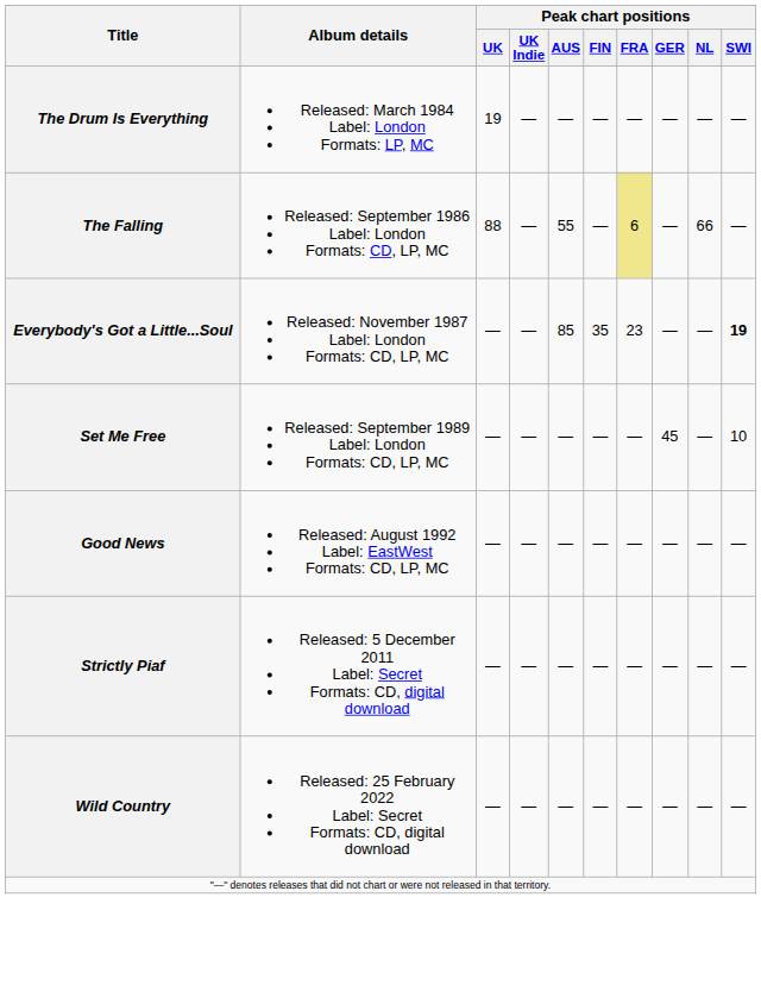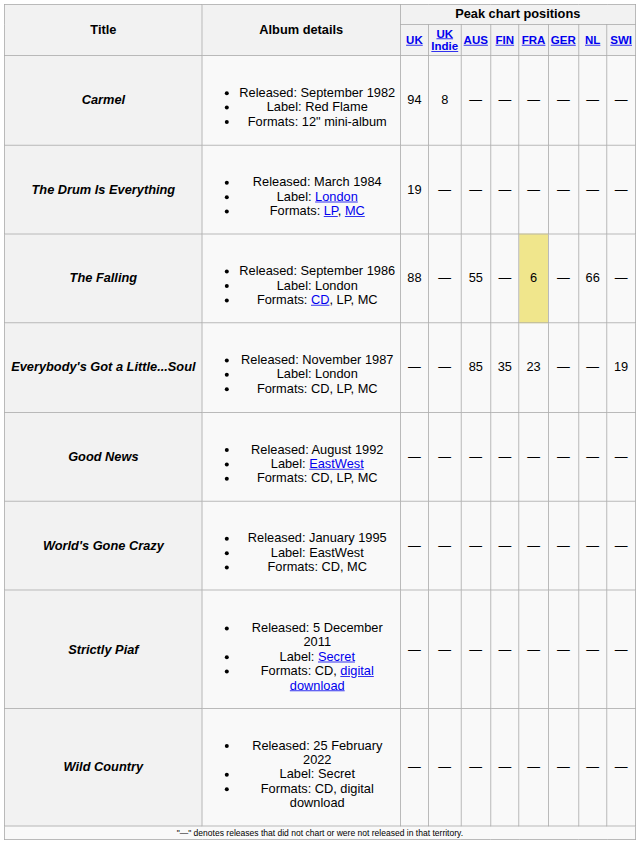 <table class="wikitable plainrowheaders" style="text-align:center;">
 <tr>
 <th rowspan="2" scope="col" style="width:15em;">Title</th>
 <th rowspan="2" scope="col" style="width:15em;">Album details</th>
 <th colspan="8">Peak chart positions</th>
 </tr>
 <tr>
 <th scope="col" style="width:2em;font-size:90%;"><a href='#'>UK</a><br></th>
 <th scope="col" style="width:2em;font-size:90%;"><a href='#'>UK Indie</a><br></th>
 <th scope="col" style="width:2em;font-size:90%;"><a href='#'>AUS</a><br></th>
 <th scope="col" style="width:2em;font-size:90%;"><a href='#'>FIN</a><br></th>
 <th scope="col" style="width:2em;font-size:90%;"><a href='#'>FRA</a><br></th>
 <th scope="col" style="width:2em;font-size:90%;"><a href='#'>GER</a><br></th>
 <th scope="col" style="width:2em;font-size:90%;"><a href='#'>NL</a><br></th>
 <th scope="col" style="width:2em;font-size:90%;"><a href='#'>SWI</a><br></th>
+</tr>
+<tr>
+<th scope="row"><em>Carmel</em></th>
+<td><br><ul><li>Released: September 1982</li><li>Label: Red Flame</li><li>Formats: 12" mini-album</li></ul></td>
+<td>94</td>
+<td>8</td>
+<td>—</td>
+<td>—</td>
+<td>—</td>
+<td>—</td>
+<td>—</td>
+<td>—</td>
 </tr>
 <tr>
 <th scope="row"><em>The Drum Is Everything</em></th>
 <td><br><ul><li>Released: March 1984</li><li>Label: <a href='#'>London</a></li><li>Formats: <a href='#'>LP</a>, <a href='#'>MC</a></li></ul></td>
 <td>19</td>
 <td>—</td>
 <td>—</td>
 <td>—</td>
 <td>—</td>
 <td>—</td>
 <td>—</td>
 <td>—</td>
 </tr>
 <tr>
 <th scope="row"><em>The Falling</em></th>
 <td><br><ul><li>Released: September 1986</li><li>Label: London</li><li>Formats: <a href='#'>CD</a>, LP, MC</li></ul></td>
 <td>88</td>
 <td>—</td>
 <td>55</td>
 <td>—</td>
 <td style="background: khaki;">6</td>
 <td>—</td>
 <td>66</td>
 <td>—</td>
 </tr>
 <tr>
 <th scope="row"><em>Everybody's Got a Little...Soul</em></th>
 <td><br><ul><li>Released: November 1987</li><li>Label: London</li><li>Formats: CD, LP, MC</li></ul></td>
 <td>—</td>
 <td>—</td>
 <td>85</td>
 <td>35</td>
 <td>23</td>
 <td>—</td>
 <td>—</td>
-<td><strong>19</strong></td>
+<td>19</td>
 </tr>
 <tr>
-<th scope="row"><em>Set Me Free</em></th>
-<td><br><ul><li>Released: September 1989</li><li>Label: London</li><li>Formats: CD, LP, MC</li></ul></td>
+<th scope="row"><em>Good News</em></th>
+<td><br><ul><li>Released: August 1992</li><li>Label: <a href='#'>EastWest</a></li><li>Formats: CD, LP, MC</li></ul></td>
 <td>—</td>
 <td>—</td>
 <td>—</td>
 <td>—</td>
 <td>—</td>
-<td>45</td>
 <td>—</td>
-<td>10</td>
+<td>—</td>
+<td>—</td>
 </tr>
 <tr>
-<th scope="row"><em>Good News</em></th>
-<td><br><ul><li>Released: August 1992</li><li>Label: <a href='#'>EastWest</a></li><li>Formats: CD, LP, MC</li></ul></td>
+<th scope="row"><em>World's Gone Crazy</em></th>
+<td><br><ul><li>Released: January 1995</li><li>Label: EastWest</li><li>Formats: CD, MC</li></ul></td>
 <td>—</td>
 <td>—</td>
 <td>—</td>
 <td>—</td>
 <td>—</td>
 <td>—</td>
 <td>—</td>
 <td>—</td>
 </tr>
 <tr>
 <th scope="row"><em>Strictly Piaf</em></th>
 <td><br><ul><li>Released: 5 December 2011</li><li>Label: <a href='#'>Secret</a></li><li>Formats: CD, <a href='#'>digital download</a></li></ul></td>
 <td>—</td>
 <td>—</td>
 <td>—</td>
 <td>—</td>
 <td>—</td>
 <td>—</td>
 <td>—</td>
 <td>—</td>
 </tr>
 <tr>
 <th scope="row"><em>Wild Country</em></th>
 <td><br><ul><li>Released: 25 February 2022</li><li>Label: Secret</li><li>Formats: CD, digital download</li></ul></td>
 <td>—</td>
 <td>—</td>
 <td>—</td>
 <td>—</td>
 <td>—</td>
 <td>—</td>
 <td>—</td>
 <td>—</td>
 </tr>
 <tr>
 <td colspan="10" style="font-size:8pt">"—" denotes releases that did not chart or were not released in that territory.</td>
 </tr>
 </table>
